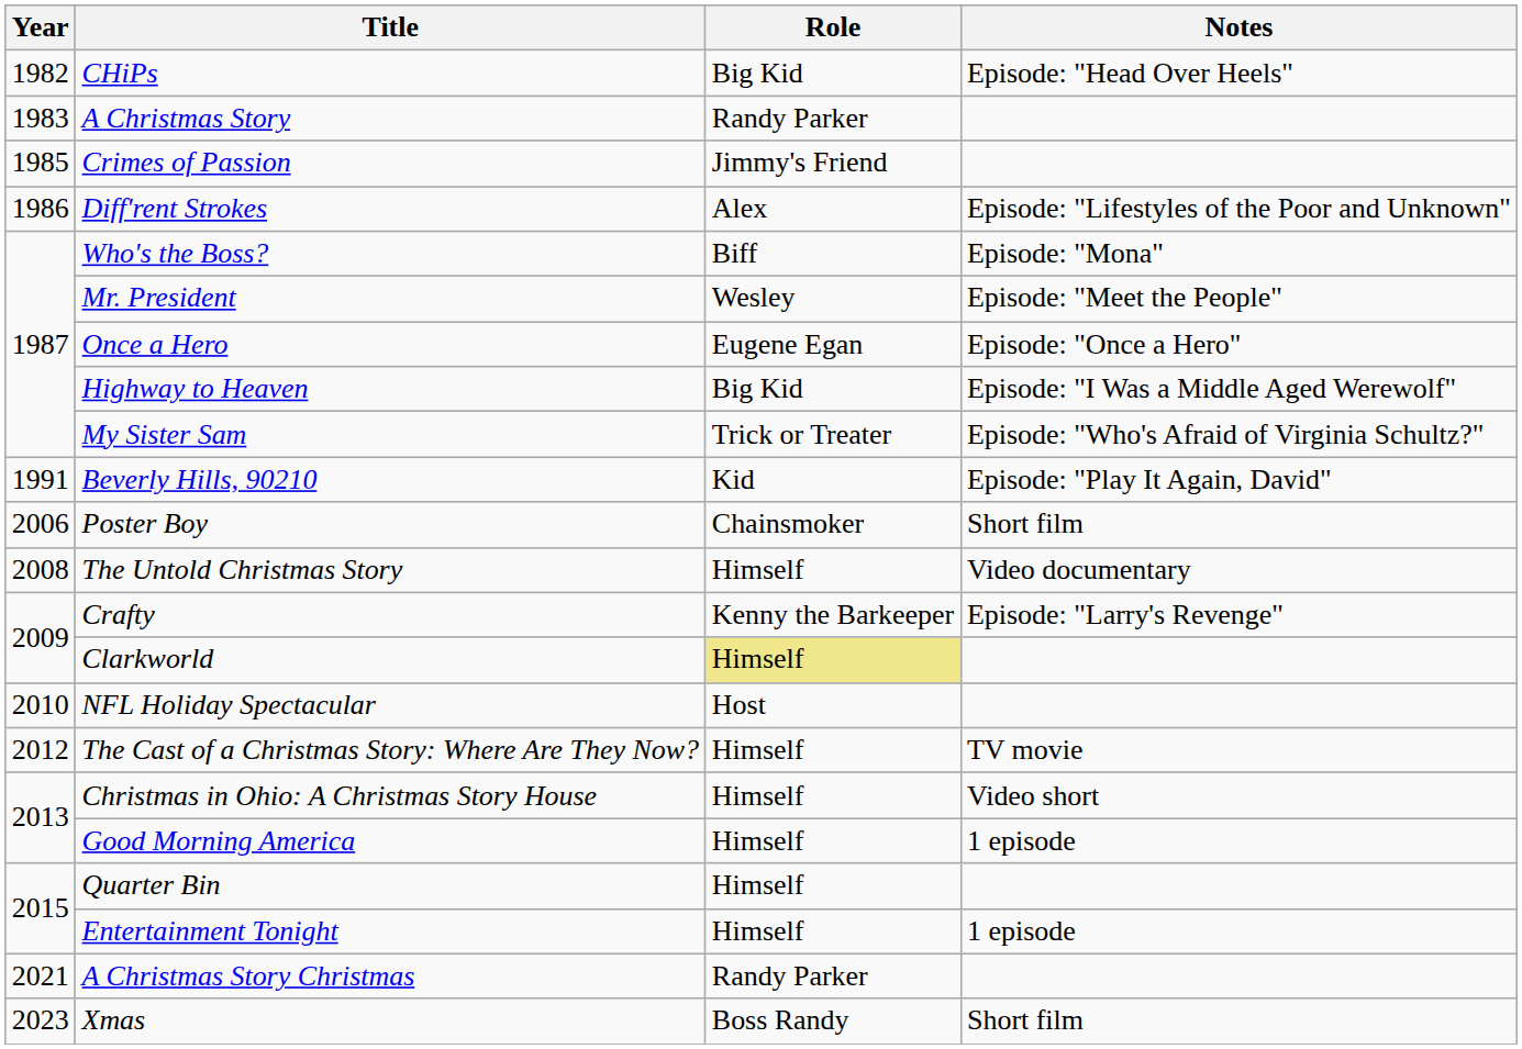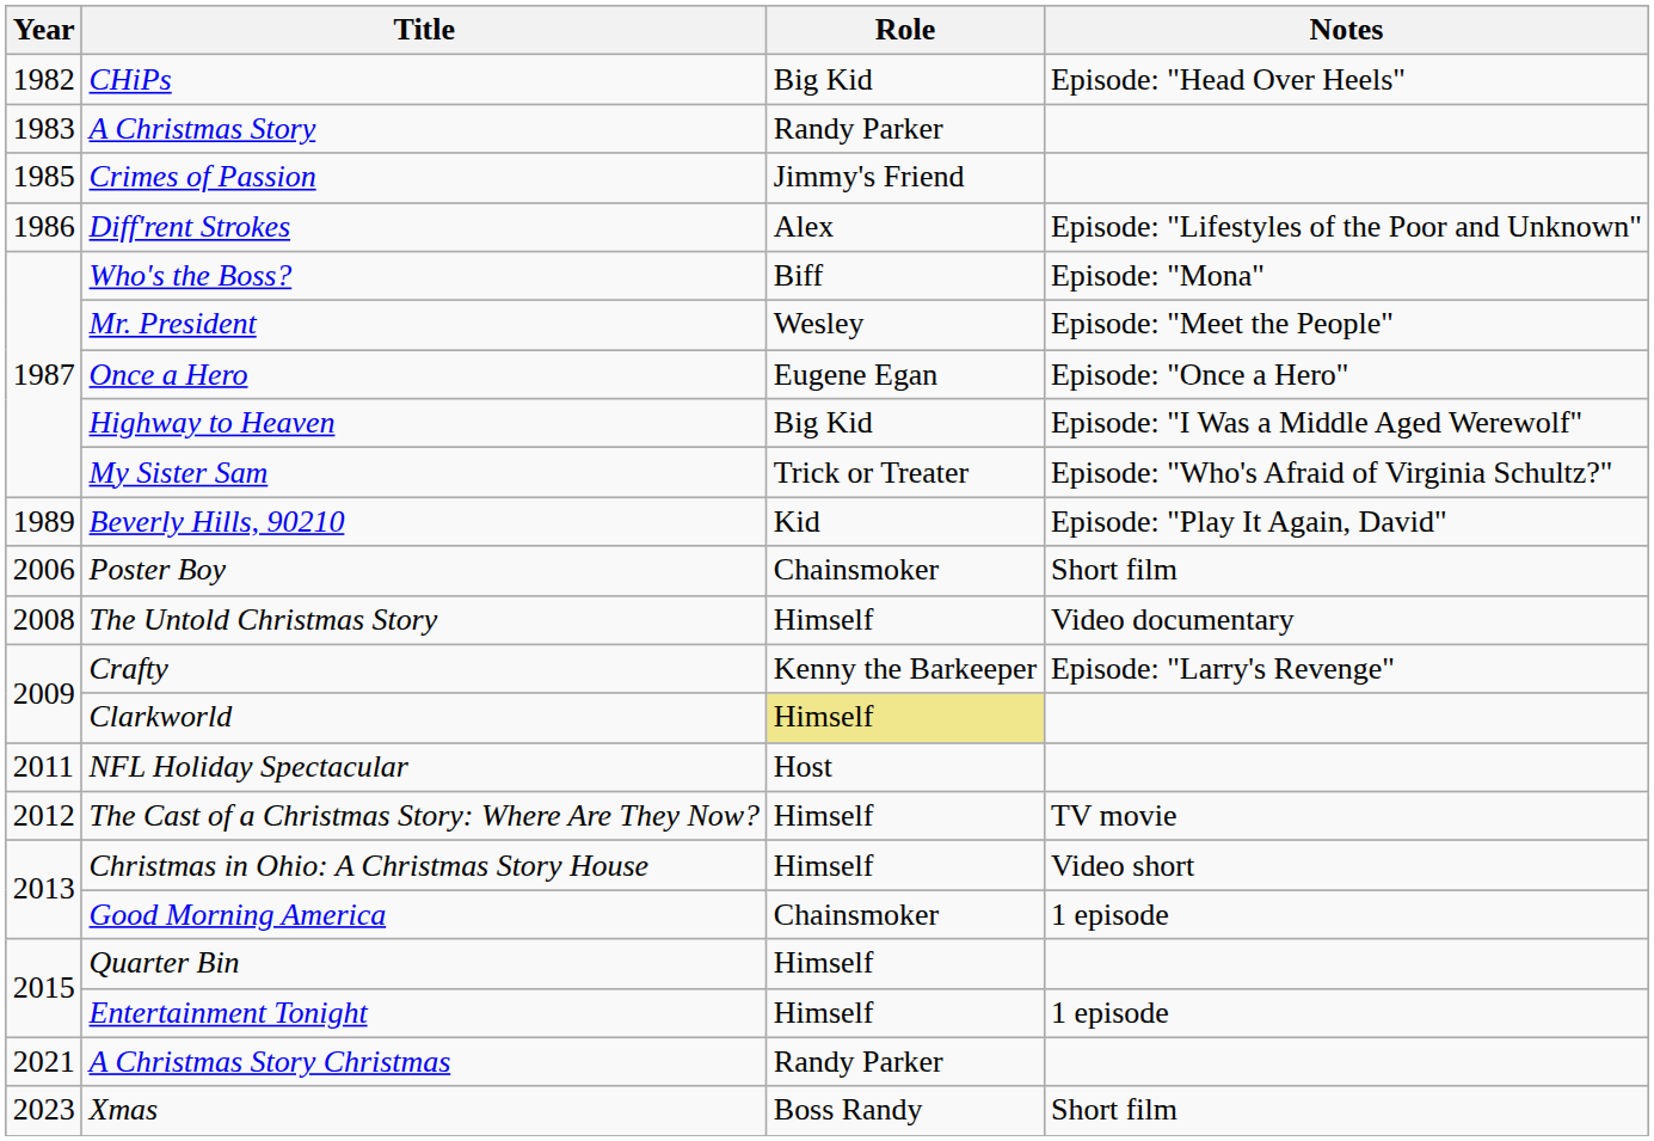 <table class="wikitable sortable">
 <tr>
 <th>Year</th>
 <th>Title</th>
 <th>Role</th>
 <th>Notes</th>
 </tr>
 <tr>
 <td>1982</td>
 <td><em><a href='#'>CHiPs</a></em></td>
 <td>Big Kid</td>
 <td>Episode: "Head Over Heels"</td>
 </tr>
 <tr>
 <td>1983</td>
 <td><em><a href='#'>A Christmas Story</a></em></td>
 <td>Randy Parker</td>
 <td></td>
 </tr>
 <tr>
 <td>1985</td>
 <td><em><a href='#'>Crimes of Passion</a></em></td>
 <td>Jimmy's Friend</td>
 <td></td>
 </tr>
 <tr>
 <td>1986</td>
 <td><em><a href='#'>Diff'rent Strokes</a></em></td>
 <td>Alex</td>
 <td>Episode: "Lifestyles of the Poor and Unknown"</td>
 </tr>
 <tr>
 <td rowspan="5">1987</td>
 <td><em><a href='#'>Who's the Boss?</a></em></td>
 <td>Biff</td>
 <td>Episode: "Mona"</td>
 </tr>
 <tr>
 <td><em><a href='#'>Mr. President</a></em></td>
 <td>Wesley</td>
 <td>Episode: "Meet the People"</td>
 </tr>
 <tr>
 <td><em><a href='#'>Once a Hero</a></em></td>
 <td>Eugene Egan</td>
 <td>Episode: "Once a Hero"</td>
 </tr>
 <tr>
 <td><em><a href='#'>Highway to Heaven</a></em></td>
 <td>Big Kid</td>
 <td>Episode: "I Was a Middle Aged Werewolf"</td>
 </tr>
 <tr>
 <td><em><a href='#'>My Sister Sam</a></em></td>
 <td>Trick or Treater</td>
 <td>Episode: "Who's Afraid of Virginia Schultz?"</td>
 </tr>
 <tr>
-<td>1991</td>
+<td>1989</td>
 <td><em><a href='#'>Beverly Hills, 90210</a></em></td>
 <td>Kid</td>
 <td>Episode: "Play It Again, David"</td>
 </tr>
 <tr>
 <td>2006</td>
 <td><em>Poster Boy</em></td>
 <td>Chainsmoker</td>
 <td>Short film</td>
 </tr>
 <tr>
 <td>2008</td>
 <td><em>The Untold Christmas Story</em></td>
 <td>Himself</td>
 <td>Video documentary</td>
 </tr>
 <tr>
 <td rowspan="2">2009</td>
 <td><em>Crafty</em></td>
 <td>Kenny the Barkeeper</td>
 <td>Episode: "Larry's Revenge"</td>
 </tr>
 <tr>
 <td><em>Clarkworld</em></td>
 <td style="background: khaki;">Himself</td>
 <td></td>
 </tr>
 <tr>
-<td>2010</td>
+<td>2011</td>
 <td><em>NFL Holiday Spectacular</em></td>
 <td>Host</td>
 <td></td>
 </tr>
 <tr>
 <td>2012</td>
 <td><em>The Cast of a Christmas Story: Where Are They Now?</em></td>
 <td>Himself</td>
 <td>TV movie</td>
 </tr>
 <tr>
 <td rowspan="2">2013</td>
 <td><em>Christmas in Ohio: A Christmas Story House</em></td>
 <td>Himself</td>
 <td>Video short</td>
 </tr>
 <tr>
 <td><em><a href='#'>Good Morning America</a></em></td>
-<td>Himself</td>
+<td>Chainsmoker</td>
 <td>1 episode</td>
 </tr>
 <tr>
 <td rowspan="2">2015</td>
 <td><em>Quarter Bin</em></td>
 <td>Himself</td>
 <td></td>
 </tr>
 <tr>
 <td><em><a href='#'>Entertainment Tonight</a></em></td>
 <td>Himself</td>
 <td>1 episode</td>
 </tr>
 <tr>
 <td>2021</td>
 <td><em><a href='#'>A Christmas Story Christmas</a></em></td>
 <td>Randy Parker</td>
 <td></td>
 </tr>
 <tr>
 <td>2023</td>
 <td><em>Xmas</em></td>
 <td>Boss Randy</td>
 <td>Short film</td>
 </tr>
 </table>
